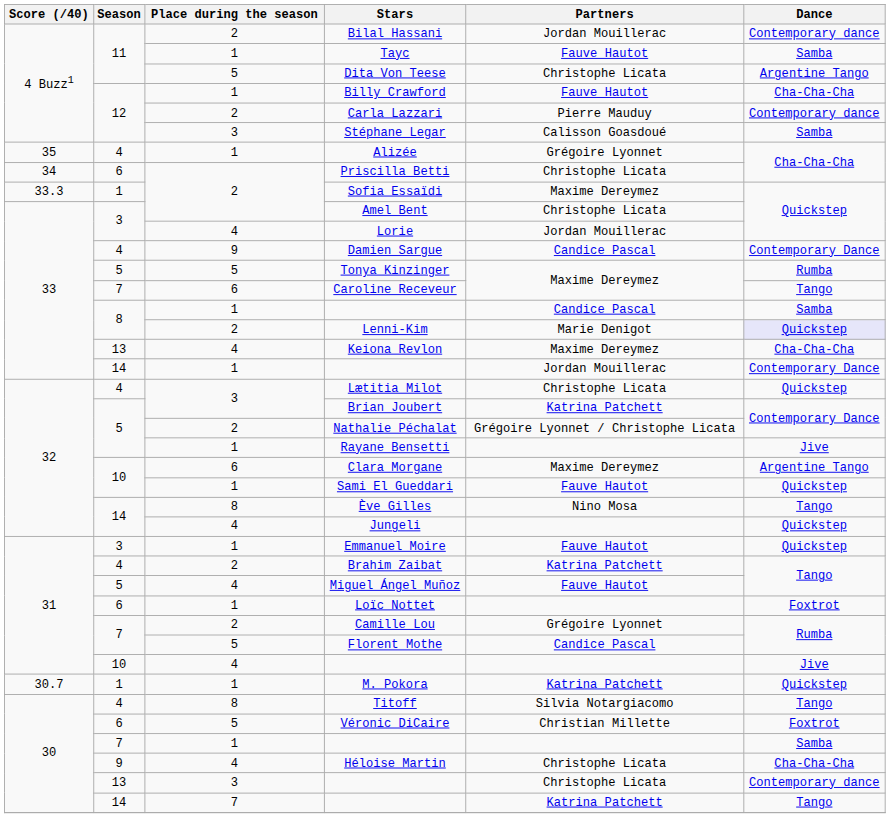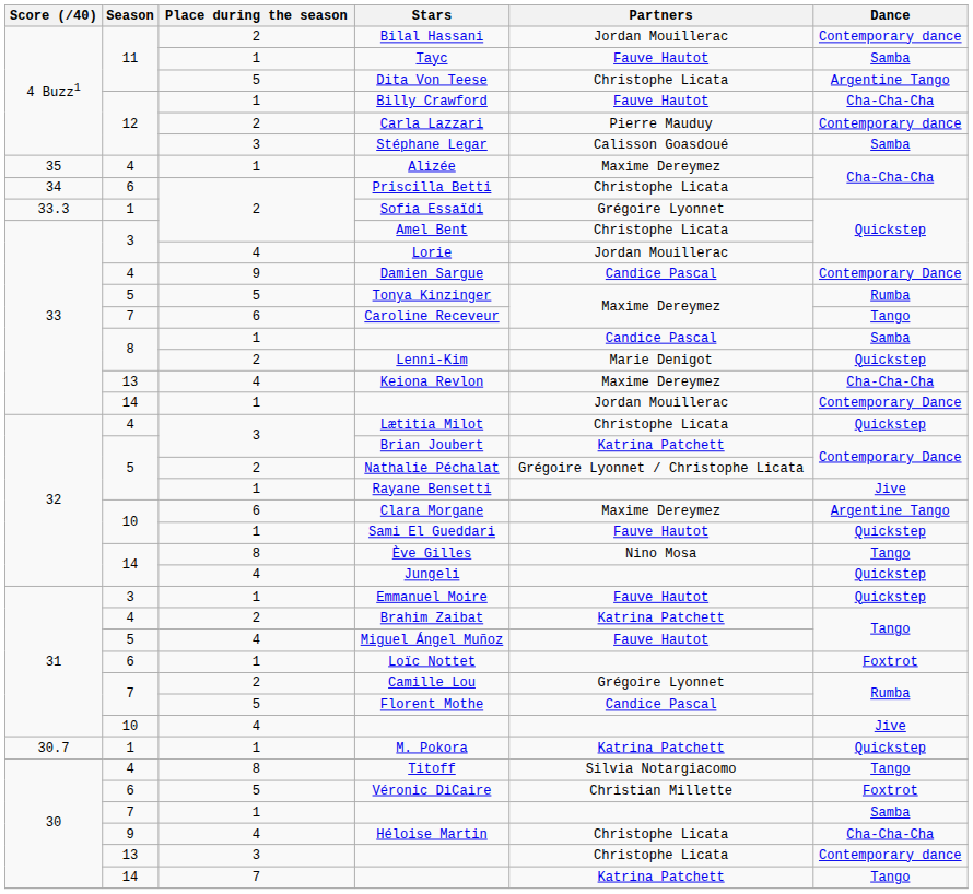 <table class="wikitable" border="1" width="75%" style="text-align:center">
 <tr>
 <th>Score (/40)</th>
 <th>Season</th>
 <th>Place during the season</th>
 <th>Stars</th>
 <th>Partners</th>
 <th>Dance</th>
 </tr>
 <tr>
 <td rowspan="6">4 Buzz<sup>1</sup></td>
 <td rowspan="3">11</td>
 <td>2</td>
 <td><a href='#'>Bilal Hassani</a></td>
 <td>Jordan Mouillerac</td>
 <td><a href='#'>Contemporary dance</a></td>
 </tr>
 <tr>
 <td>1</td>
 <td><a href='#'>Tayc</a></td>
 <td><a href='#'>Fauve Hautot</a></td>
 <td><a href='#'>Samba</a></td>
 </tr>
 <tr>
 <td>5</td>
 <td><a href='#'>Dita Von Teese</a></td>
 <td>Christophe Licata</td>
 <td><a href='#'>Argentine Tango</a></td>
 </tr>
 <tr>
 <td rowspan="3">12</td>
 <td>1</td>
 <td><a href='#'>Billy Crawford</a></td>
 <td><a href='#'>Fauve Hautot</a></td>
 <td><a href='#'>Cha-Cha-Cha</a></td>
 </tr>
 <tr>
 <td>2</td>
 <td><a href='#'>Carla Lazzari</a></td>
 <td>Pierre Mauduy</td>
 <td><a href='#'>Contemporary dance</a></td>
 </tr>
 <tr>
 <td>3</td>
 <td><a href='#'>Stéphane Legar</a></td>
 <td>Calisson Goasdoué</td>
 <td><a href='#'>Samba</a></td>
 </tr>
 <tr>
 <td>35</td>
 <td>4</td>
 <td>1</td>
 <td><a href='#'>Alizée</a></td>
-<td>Grégoire Lyonnet</td>
+<td>Maxime Dereymez</td>
 <td rowspan="2"><a href='#'>Cha-Cha-Cha</a></td>
 </tr>
 <tr>
 <td>34</td>
 <td>6</td>
 <td rowspan="3">2</td>
 <td><a href='#'>Priscilla Betti</a></td>
 <td>Christophe Licata</td>
 </tr>
 <tr>
 <td>33.3</td>
 <td>1</td>
 <td><a href='#'>Sofia Essaïdi</a></td>
-<td>Maxime Dereymez</td>
+<td>Grégoire Lyonnet</td>
 <td rowspan="3"><a href='#'>Quickstep</a></td>
 </tr>
 <tr>
 <td rowspan="9">33</td>
 <td rowspan="2">3</td>
 <td><a href='#'>Amel Bent</a></td>
 <td>Christophe Licata</td>
 </tr>
 <tr>
 <td>4</td>
 <td><a href='#'>Lorie</a></td>
 <td>Jordan Mouillerac</td>
 </tr>
 <tr>
 <td>4</td>
 <td>9</td>
 <td><a href='#'>Damien Sargue</a></td>
 <td><a href='#'>Candice Pascal</a></td>
 <td><a href='#'>Contemporary Dance</a></td>
 </tr>
 <tr>
 <td>5</td>
 <td>5</td>
 <td><a href='#'>Tonya Kinzinger</a></td>
 <td rowspan="2">Maxime Dereymez</td>
 <td><a href='#'>Rumba</a></td>
 </tr>
 <tr>
 <td>7</td>
 <td>6</td>
 <td><a href='#'>Caroline Receveur</a></td>
 <td><a href='#'>Tango</a></td>
 </tr>
 <tr>
 <td rowspan="2">8</td>
 <td>1</td>
 <td></td>
 <td><a href='#'>Candice Pascal</a></td>
 <td><a href='#'>Samba</a></td>
 </tr>
 <tr>
 <td>2</td>
 <td><a href='#'>Lenni-Kim</a></td>
 <td>Marie Denigot</td>
-<td style="background: lavender;"><a href='#'>Quickstep</a></td>
+<td><a href='#'>Quickstep</a></td>
 </tr>
 <tr>
 <td>13</td>
 <td>4</td>
 <td><a href='#'>Keiona Revlon</a></td>
 <td>Maxime Dereymez</td>
 <td><a href='#'>Cha-Cha-Cha</a></td>
 </tr>
 <tr>
 <td>14</td>
 <td>1</td>
 <td></td>
 <td>Jordan Mouillerac</td>
 <td><a href='#'>Contemporary Dance</a></td>
 </tr>
 <tr>
 <td rowspan="8">32</td>
 <td>4</td>
 <td rowspan="2">3</td>
 <td><a href='#'>Lætitia Milot</a></td>
 <td>Christophe Licata</td>
 <td><a href='#'>Quickstep</a></td>
 </tr>
 <tr>
 <td rowspan="3">5</td>
 <td><a href='#'>Brian Joubert</a></td>
 <td><a href='#'>Katrina Patchett</a></td>
 <td rowspan="2"><a href='#'>Contemporary Dance</a></td>
 </tr>
 <tr>
 <td>2</td>
 <td><a href='#'>Nathalie Péchalat</a></td>
 <td>Grégoire Lyonnet / Christophe Licata</td>
 </tr>
 <tr>
 <td>1</td>
 <td><a href='#'>Rayane Bensetti</a></td>
 <td></td>
 <td><a href='#'>Jive</a></td>
 </tr>
 <tr>
 <td rowspan="2">10</td>
 <td>6</td>
 <td><a href='#'>Clara Morgane</a></td>
 <td>Maxime Dereymez</td>
 <td><a href='#'>Argentine Tango</a></td>
 </tr>
 <tr>
 <td>1</td>
 <td><a href='#'>Sami El Gueddari</a></td>
 <td><a href='#'>Fauve Hautot</a></td>
 <td><a href='#'>Quickstep</a></td>
 </tr>
 <tr>
 <td rowspan="2">14</td>
 <td>8</td>
 <td><a href='#'>Ève Gilles</a></td>
 <td>Nino Mosa</td>
 <td><a href='#'>Tango</a></td>
 </tr>
 <tr>
 <td>4</td>
 <td><a href='#'>Jungeli</a></td>
 <td></td>
 <td><a href='#'>Quickstep</a></td>
 </tr>
 <tr>
 <td rowspan="7">31</td>
 <td>3</td>
 <td>1</td>
 <td><a href='#'>Emmanuel Moire</a></td>
 <td><a href='#'>Fauve Hautot</a></td>
 <td><a href='#'>Quickstep</a></td>
 </tr>
 <tr>
 <td>4</td>
 <td>2</td>
 <td><a href='#'>Brahim Zaibat</a></td>
 <td><a href='#'>Katrina Patchett</a></td>
 <td rowspan="2"><a href='#'>Tango</a></td>
 </tr>
 <tr>
 <td>5</td>
 <td>4</td>
 <td><a href='#'>Miguel Ángel Muñoz</a></td>
 <td><a href='#'>Fauve Hautot</a></td>
 </tr>
 <tr>
 <td>6</td>
 <td>1</td>
 <td><a href='#'>Loïc Nottet</a></td>
 <td></td>
 <td><a href='#'>Foxtrot</a></td>
 </tr>
 <tr>
 <td rowspan="2">7</td>
 <td>2</td>
 <td><a href='#'>Camille Lou</a></td>
 <td>Grégoire Lyonnet</td>
 <td rowspan="2"><a href='#'>Rumba</a></td>
 </tr>
 <tr>
 <td>5</td>
 <td><a href='#'>Florent Mothe</a></td>
 <td><a href='#'>Candice Pascal</a></td>
 </tr>
 <tr>
 <td>10</td>
 <td>4</td>
 <td></td>
 <td></td>
 <td><a href='#'>Jive</a></td>
 </tr>
 <tr>
 <td>30.7</td>
 <td>1</td>
 <td>1</td>
 <td><a href='#'>M. Pokora</a></td>
 <td><a href='#'>Katrina Patchett</a></td>
 <td><a href='#'>Quickstep</a></td>
 </tr>
 <tr>
 <td rowspan="6">30</td>
 <td>4</td>
 <td>8</td>
 <td><a href='#'>Titoff</a></td>
 <td>Silvia Notargiacomo</td>
 <td><a href='#'>Tango</a></td>
 </tr>
 <tr>
 <td>6</td>
 <td>5</td>
 <td><a href='#'>Véronic DiCaire</a></td>
 <td>Christian Millette</td>
 <td><a href='#'>Foxtrot</a></td>
 </tr>
 <tr>
 <td>7</td>
 <td>1</td>
 <td></td>
 <td></td>
 <td><a href='#'>Samba</a></td>
 </tr>
 <tr>
 <td>9</td>
 <td>4</td>
 <td><a href='#'>Héloise Martin</a></td>
 <td>Christophe Licata</td>
 <td><a href='#'>Cha-Cha-Cha</a></td>
 </tr>
 <tr>
 <td>13</td>
 <td>3</td>
 <td></td>
 <td>Christophe Licata</td>
 <td><a href='#'>Contemporary dance</a></td>
 </tr>
 <tr>
 <td>14</td>
 <td>7</td>
 <td></td>
 <td><a href='#'>Katrina Patchett</a></td>
 <td><a href='#'>Tango</a></td>
 </tr>
 <tr>
 </tr>
 </table>
